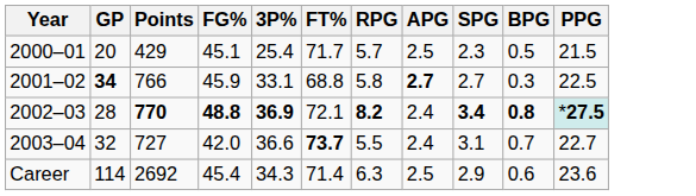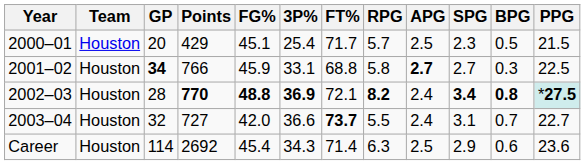 <table class="wikitable">
 <tr>
 <th>Year</th>
+<th>Team</th>
 <th>GP</th>
 <th>Points</th>
 <th>FG%</th>
 <th>3P%</th>
 <th>FT%</th>
 <th>RPG</th>
 <th>APG</th>
 <th>SPG</th>
 <th>BPG</th>
 <th>PPG</th>
 </tr>
 <tr>
 <td>2000–01</td>
+<td><a href='#'>Houston</a></td>
 <td>20</td>
 <td>429</td>
 <td>45.1</td>
 <td>25.4</td>
 <td>71.7</td>
 <td>5.7</td>
 <td>2.5</td>
 <td>2.3</td>
 <td>0.5</td>
 <td>21.5</td>
 </tr>
 <tr>
 <td>2001–02</td>
+<td>Houston</td>
 <td><strong>34</strong></td>
 <td>766</td>
 <td>45.9</td>
 <td>33.1</td>
 <td>68.8</td>
 <td>5.8</td>
 <td><strong>2.7</strong></td>
 <td>2.7</td>
 <td>0.3</td>
 <td>22.5</td>
 </tr>
 <tr>
 <td>2002–03</td>
+<td>Houston</td>
 <td>28</td>
 <td><strong>770</strong></td>
 <td><strong>48.8</strong></td>
 <td><strong>36.9</strong></td>
 <td>72.1</td>
 <td><strong>8.2</strong></td>
 <td>2.4</td>
 <td><strong>3.4</strong></td>
 <td><strong>0.8</strong></td>
 <td bgcolor=#cfecec>*<strong>27.5</strong></td>
 </tr>
 <tr>
 <td>2003–04</td>
+<td>Houston</td>
 <td>32</td>
 <td>727</td>
 <td>42.0</td>
 <td>36.6</td>
 <td><strong>73.7</strong></td>
 <td>5.5</td>
 <td>2.4</td>
 <td>3.1</td>
 <td>0.7</td>
 <td>22.7</td>
 </tr>
 <tr>
 <td>Career</td>
+<td>Houston</td>
 <td>114</td>
 <td>2692</td>
 <td>45.4</td>
 <td>34.3</td>
 <td>71.4</td>
 <td>6.3</td>
 <td>2.5</td>
 <td>2.9</td>
 <td>0.6</td>
 <td>23.6</td>
 </tr>
 </table>
